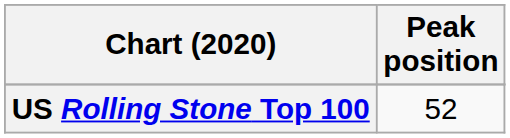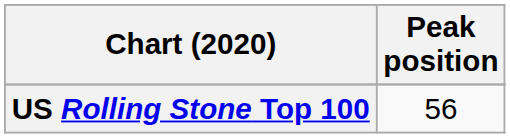 <table class="wikitable sortable plainrowheaders" style="text-align:center">
 <tr>
 <th>Chart (2020)</th>
 <th>Peak<br>position</th>
 </tr>
 <tr>
 </tr>
 <tr>
 </tr>
 <tr>
 </tr>
 <tr>
 </tr>
 <tr>
 </tr>
 <tr>
 </tr>
 <tr>
 <th scope="row">US <a href='#'><em>Rolling Stone</em> Top 100</a></th>
-<td>52</td>
+<td>56</td>
 </tr>
 </table>
